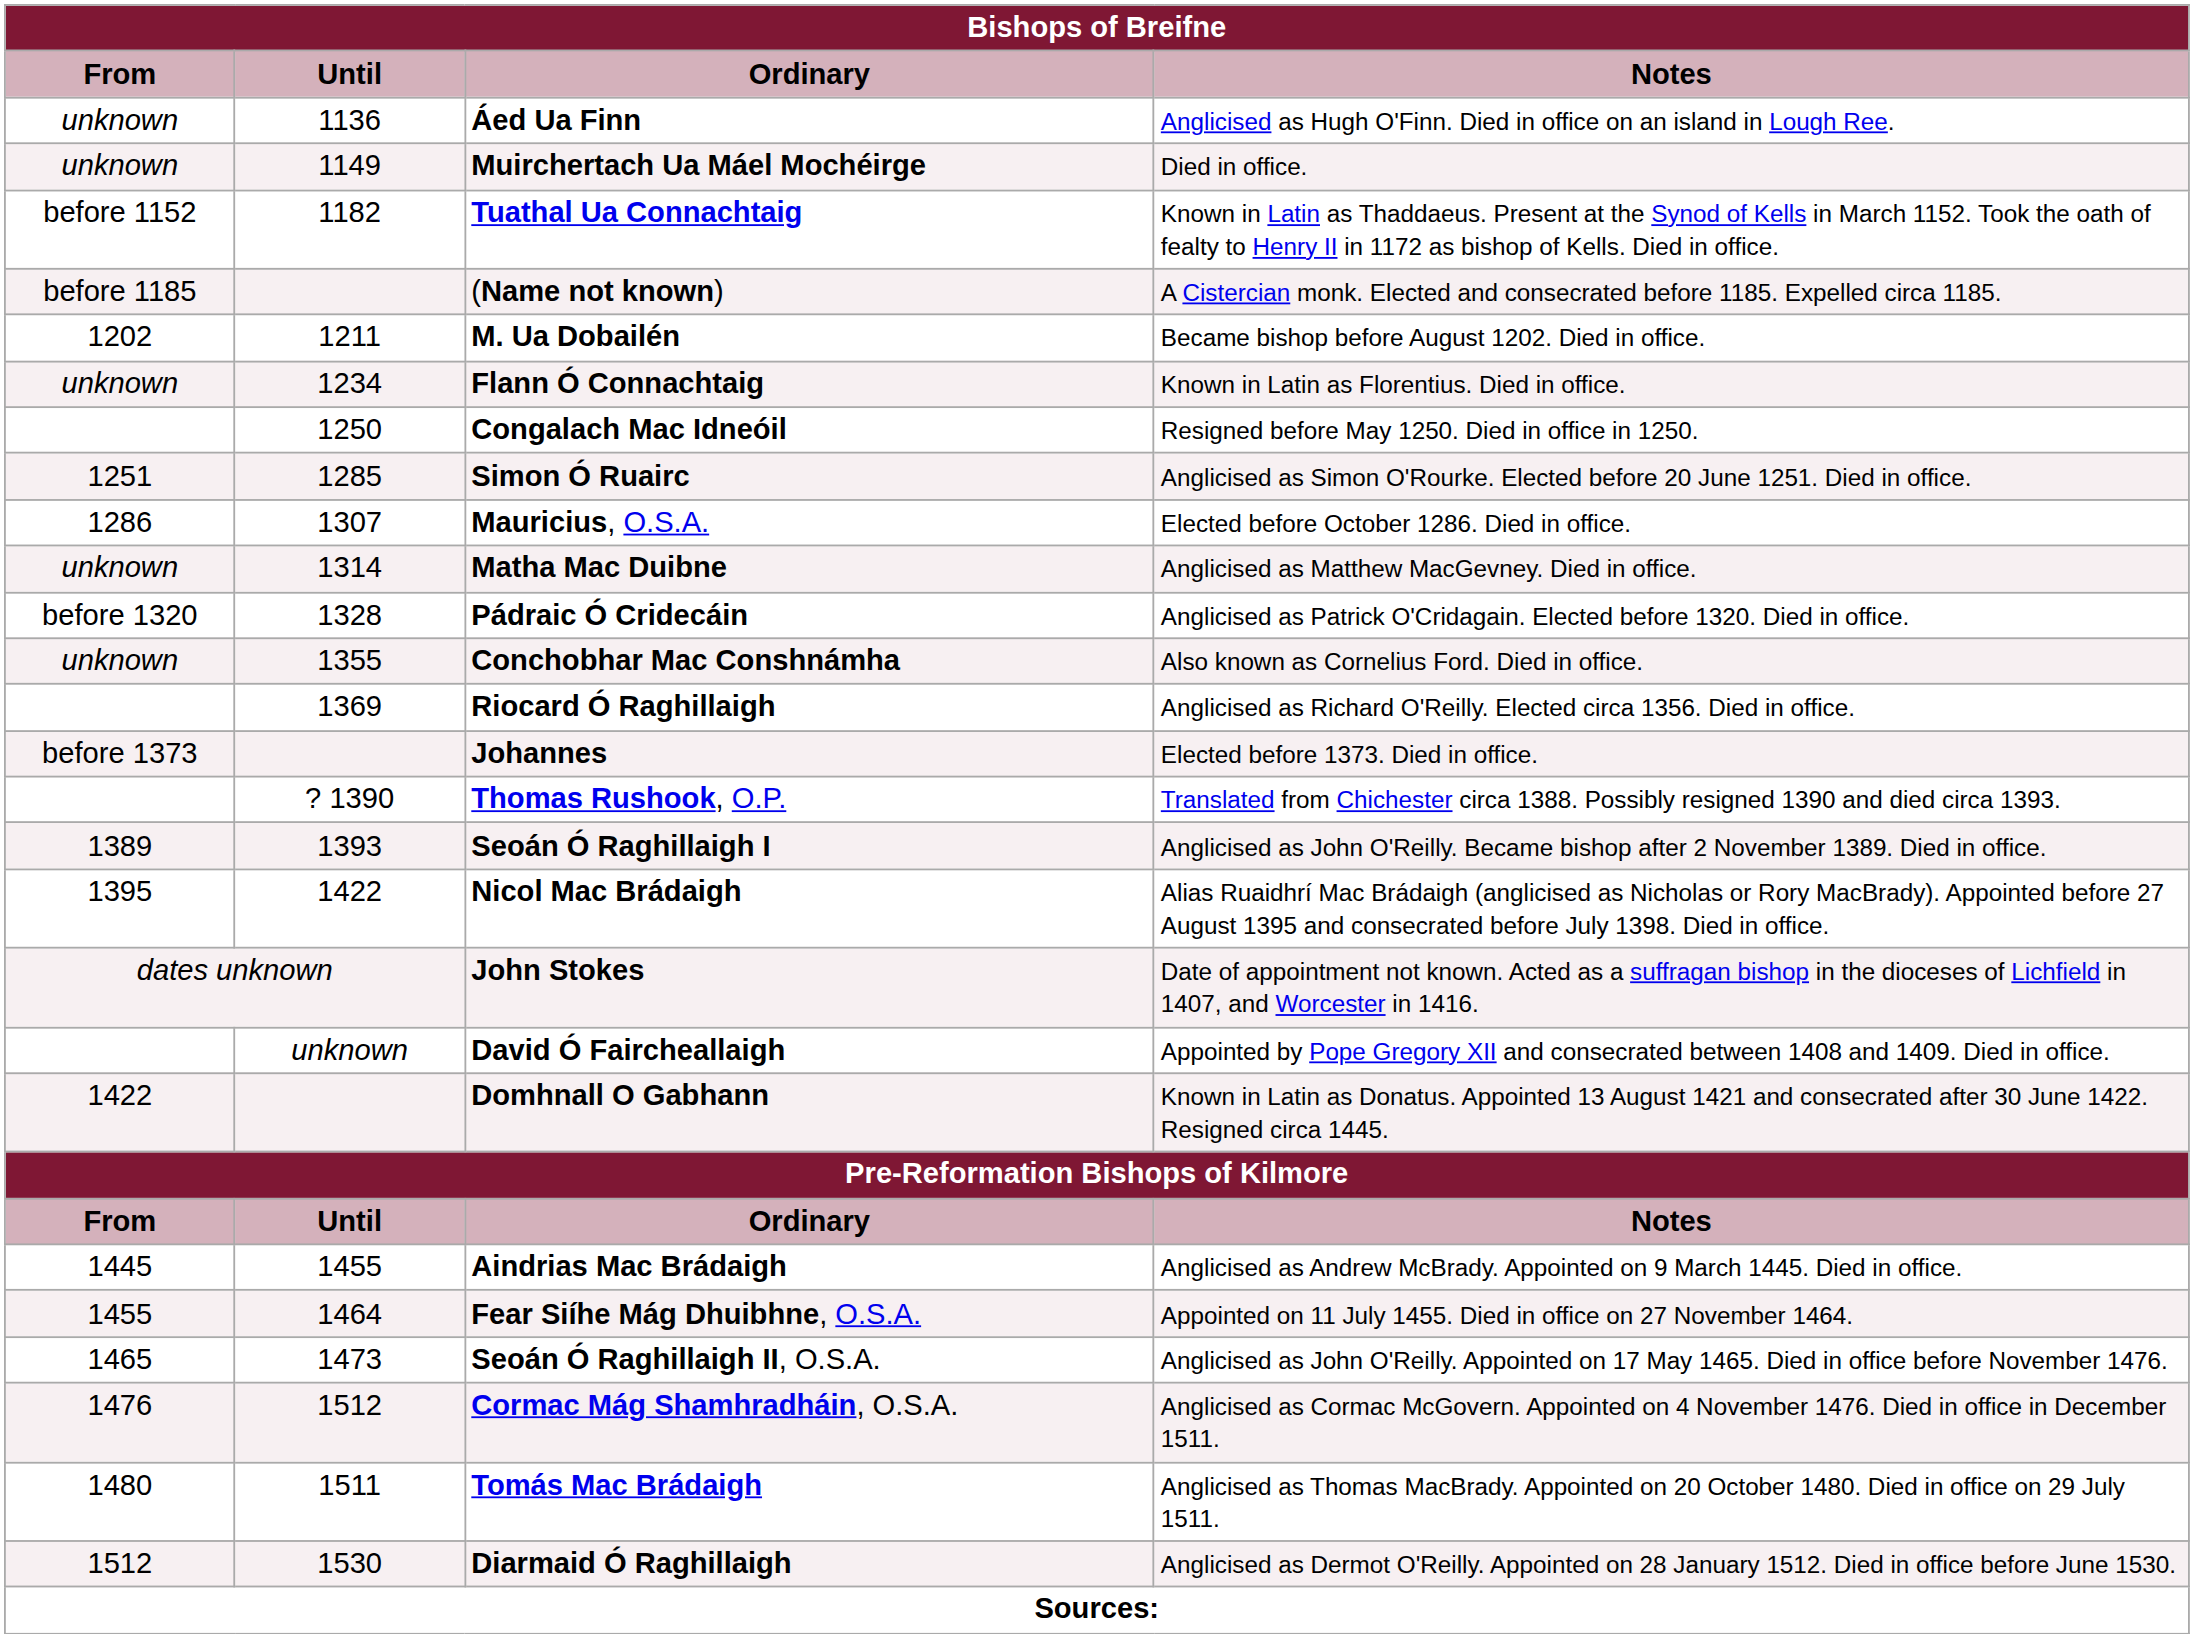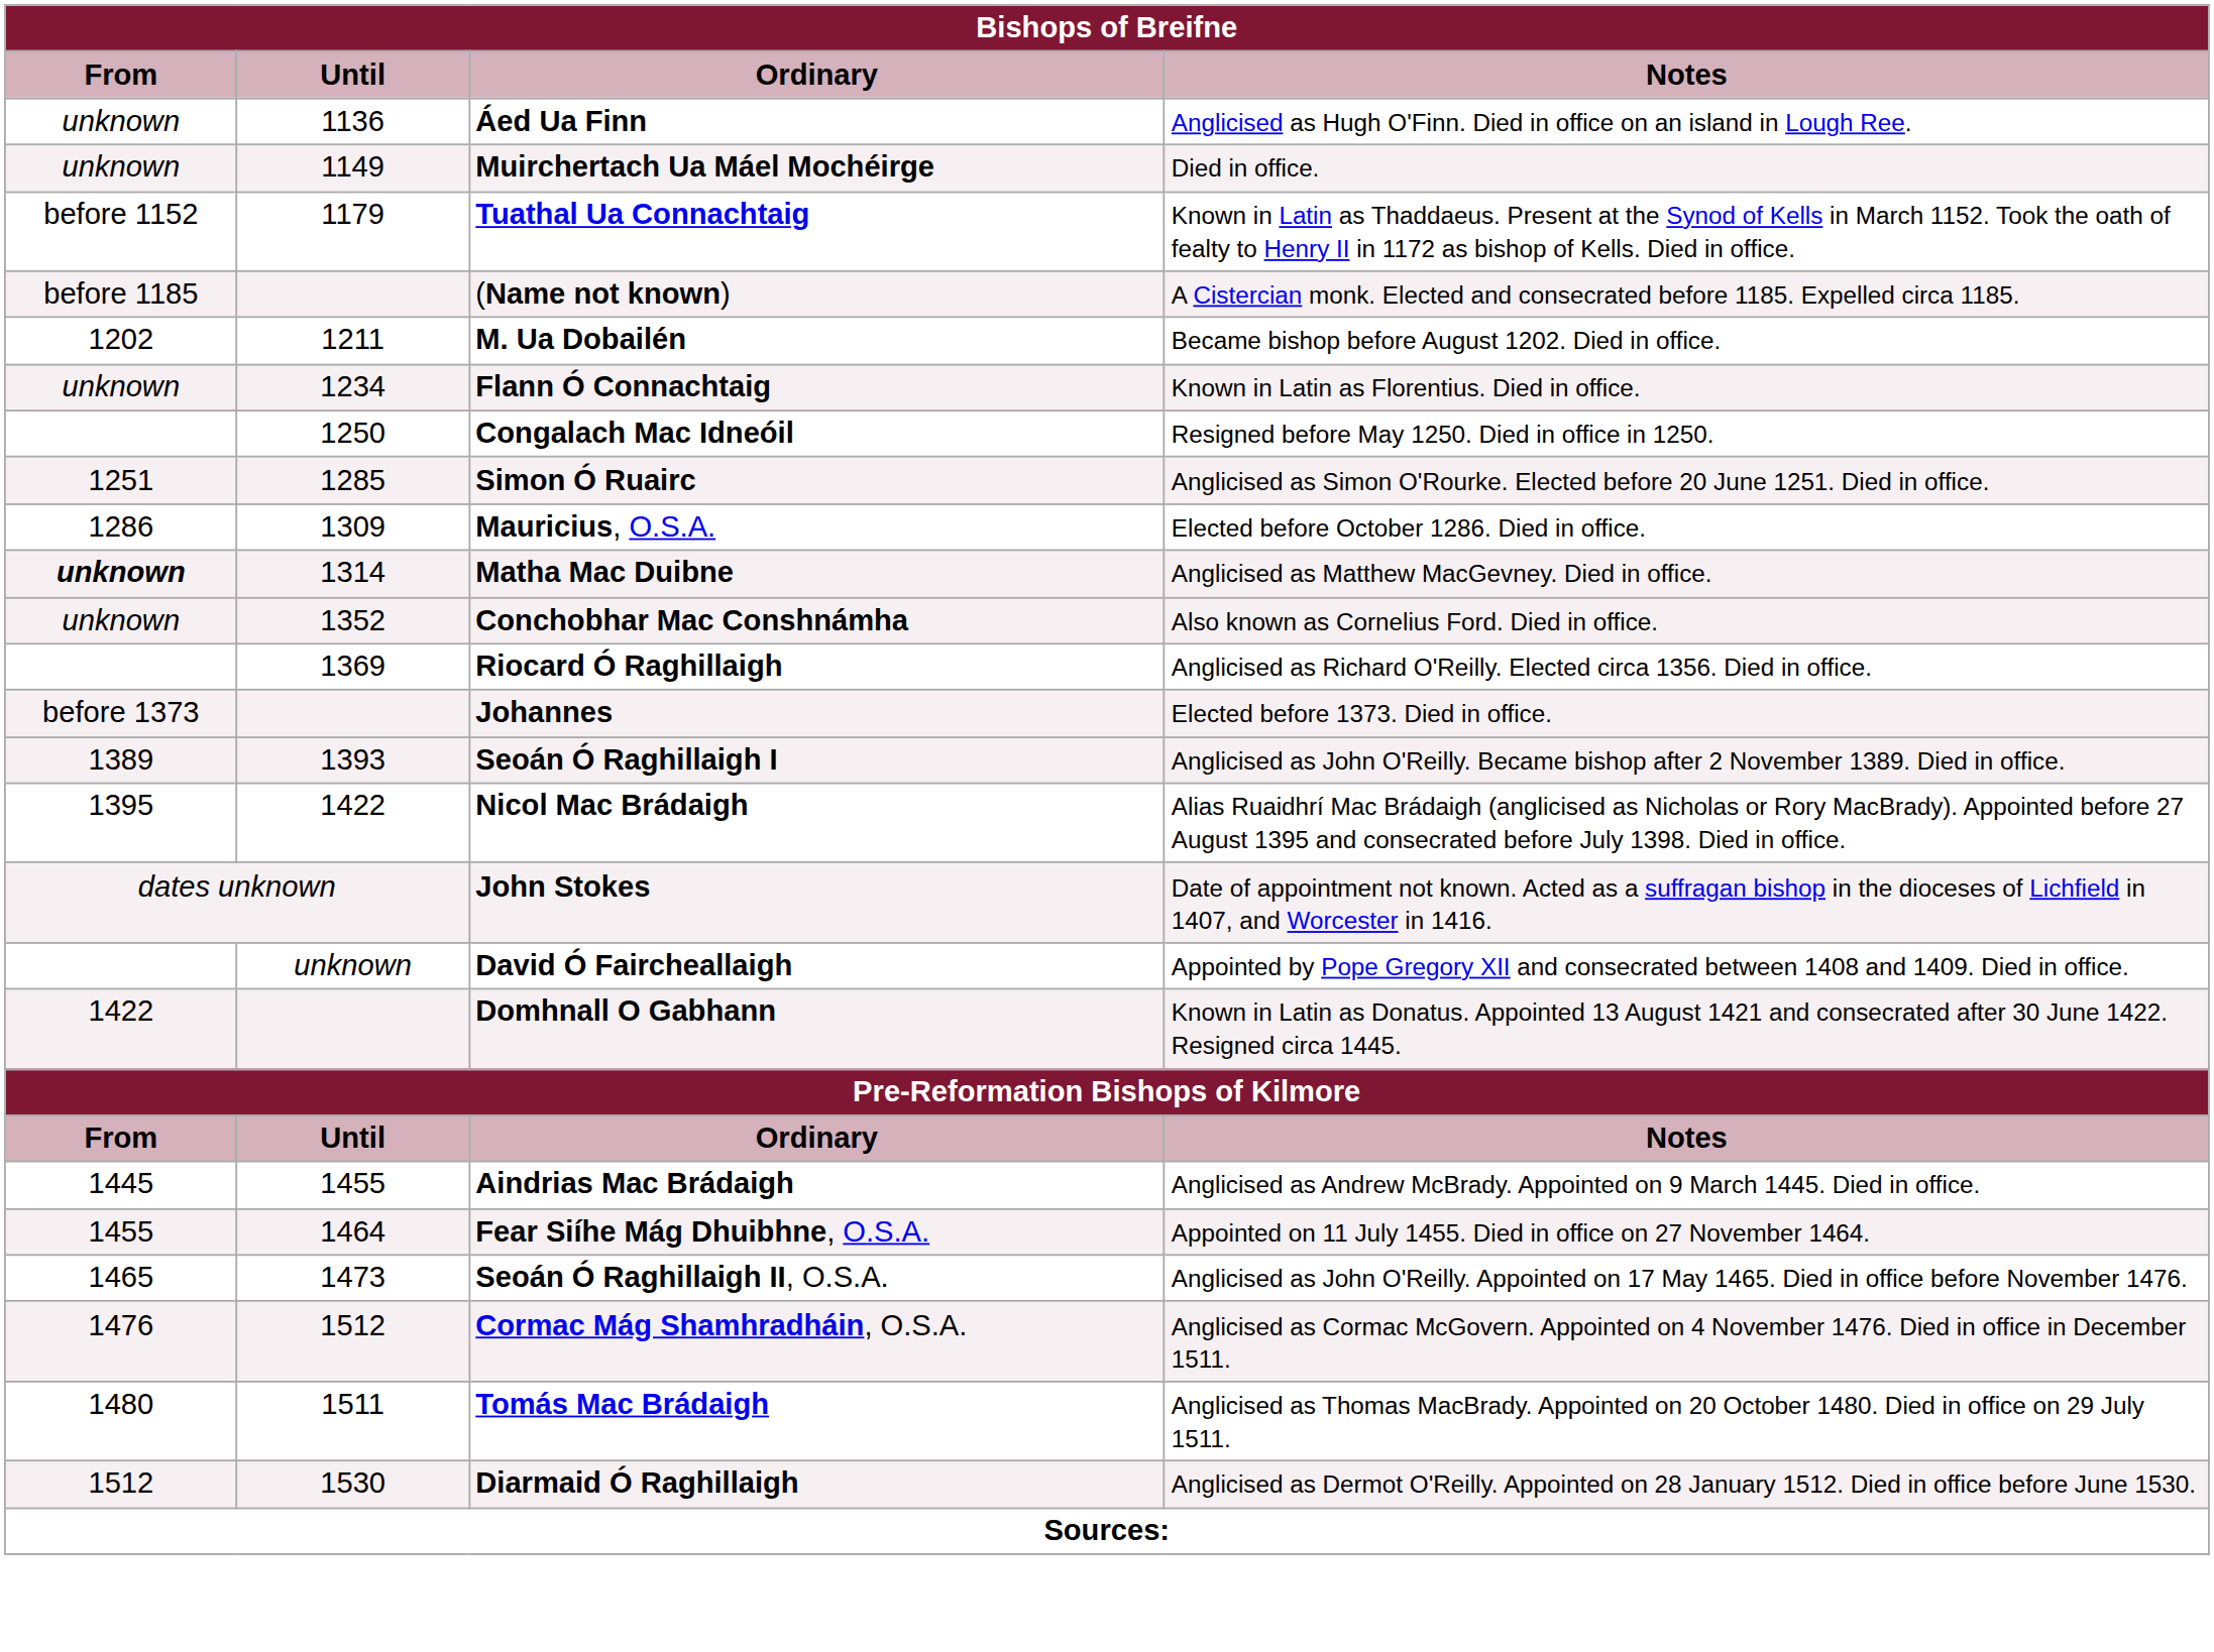 <table class="wikitable" style="width:95%;" border="1" cellpadding="2">
 <tr>
 <th colspan="4" style="background-color: #7F1734; color: white;">Bishops of Breifne</th>
 </tr>
 <tr align=center>
 <th style="background-color: #D4B1BB; width: 10%;">From</th>
 <th style="background-color: #D4B1BB; width: 10%;">Until</th>
 <th style="background-color: #D4B1BB; width: 30%;">Ordinary</th>
 <th style="background-color: #D4B1BB; width: 45%;">Notes</th>
 </tr>
 <tr valign=top bgcolor="white">
 <td align=center><em>unknown</em></td>
 <td align=center>1136</td>
 <td><strong>Áed Ua Finn</strong></td>
 <td><small><a href='#'>Anglicised</a> as Hugh O'Finn. Died in office on an island in <a href='#'>Lough Ree</a>.</small></td>
 </tr>
 <tr valign=top bgcolor="#F7F0F2">
 <td align=center><em>unknown</em></td>
 <td align=center>1149</td>
 <td><strong>Muirchertach Ua Máel Mochéirge</strong></td>
 <td><small>Died in office.</small></td>
 </tr>
 <tr valign=top bgcolor="white">
 <td align=center>before 1152</td>
-<td align=center>1182</td>
+<td align=center>1179</td>
 <td><strong><a href='#'>Tuathal Ua Connachtaig</a></strong></td>
 <td><small>Known in <a href='#'>Latin</a> as Thaddaeus. Present at the <a href='#'>Synod of Kells</a> in March 1152. Took the oath of fealty to <a href='#'>Henry II</a> in 1172 as bishop of Kells. Died in office. </small></td>
 </tr>
 <tr valign=top bgcolor="#F7F0F2">
 <td align=center>before 1185</td>
 <td align=center></td>
 <td>(<strong>Name not known</strong>) </td>
 <td><small>A <a href='#'>Cistercian</a> monk. Elected and consecrated before 1185. Expelled circa 1185.</small></td>
 </tr>
 <tr valign=top bgcolor="white">
 <td align=center>1202</td>
 <td align=center>1211</td>
 <td><strong>M. Ua Dobailén</strong> </td>
 <td><small>Became bishop before August 1202. Died in office.</small></td>
 </tr>
 <tr valign=top bgcolor="#F7F0F2">
 <td align=center><em>unknown</em></td>
 <td align=center>1234</td>
 <td><strong>Flann Ó Connachtaig</strong></td>
 <td><small>Known in Latin as Florentius. Died in office. </small></td>
 </tr>
 <tr valign=top bgcolor="white">
 <td align=center></td>
 <td align=center>1250</td>
 <td><strong>Congalach Mac Idneóil</strong></td>
 <td><small>Resigned before May 1250. Died in office in 1250.</small></td>
 </tr>
 <tr valign=top bgcolor="#F7F0F2">
 <td align=center>1251</td>
 <td align=center>1285</td>
 <td><strong>Simon Ó Ruairc</strong></td>
 <td><small>Anglicised as Simon O'Rourke. Elected before 20 June 1251. Died in office.</small></td>
 </tr>
 <tr valign=top bgcolor="white">
 <td align=center>1286</td>
-<td align=center>1307</td>
+<td align=center>1309</td>
 <td><strong>Mauricius</strong>, <a href='#'>O.S.A.</a></td>
 <td><small>Elected before October 1286. Died in office.</small></td>
 </tr>
 <tr valign=top bgcolor="#F7F0F2">
-<td align=center><em>unknown</em></td>
+<td align=center><strong><em>unknown</em></strong></td>
 <td align=center>1314</td>
 <td><strong>Matha Mac Duibne</strong></td>
 <td><small>Anglicised as Matthew MacGevney. Died in office.</small></td>
 </tr>
-<tr valign=top bgcolor="white">
-<td align=center>before 1320</td>
-<td align=center>1328</td>
-<td><strong>Pádraic Ó Cridecáin</strong></td>
-<td><small>Anglicised as Patrick O'Cridagain. Elected before 1320. Died in office.</small></td>
-</tr>
 <tr valign=top bgcolor="#F7F0F2">
 <td align=center><em>unknown</em></td>
-<td align=center>1355</td>
+<td align=center>1352</td>
 <td><strong>Conchobhar Mac Conshnámha</strong></td>
 <td><small>Also known as Cornelius Ford. Died in office. </small></td>
 </tr>
 <tr valign=top bgcolor="white">
 <td align=center></td>
 <td align=center>1369</td>
 <td><strong>Riocard Ó Raghillaigh</strong></td>
 <td><small>Anglicised as Richard O'Reilly. Elected circa 1356. Died in office. </small></td>
 </tr>
 <tr valign=top bgcolor="#F7F0F2">
 <td align=center>before 1373</td>
 <td align=center></td>
 <td><strong>Johannes</strong></td>
 <td><small>Elected before 1373. Died in office.</small></td>
-</tr>
-<tr valign=top bgcolor="white">
-<td align=center></td>
-<td align=center>? 1390</td>
-<td><strong><a href='#'>Thomas Rushook</a></strong>, <a href='#'>O.P.</a></td>
-<td><small><a href='#'>Translated</a> from <a href='#'>Chichester</a> circa 1388. Possibly resigned 1390 and died circa 1393.</small></td>
 </tr>
 <tr valign=top bgcolor="#F7F0F2">
 <td align=center>1389</td>
 <td align=center>1393</td>
 <td><strong>Seoán Ó Raghillaigh I</strong></td>
 <td><small>Anglicised as John O'Reilly. Became bishop after 2 November 1389. Died in office.</small></td>
 </tr>
 <tr valign=top bgcolor="white">
 <td align=center>1395</td>
 <td align=center>1422</td>
 <td><strong>Nicol Mac Brádaigh</strong></td>
 <td><small>Alias Ruaidhrí Mac Brádaigh (anglicised as Nicholas or Rory MacBrady). Appointed before 27 August 1395 and consecrated before July 1398. Died in office.</small></td>
 </tr>
 <tr valign=top bgcolor="#F7F0F2">
 <td colspan=2 align=center><em>dates unknown</em></td>
 <td><strong>John Stokes</strong></td>
 <td><small>Date of appointment not known. Acted as a <a href='#'>suffragan bishop</a> in the dioceses of <a href='#'>Lichfield</a> in 1407, and <a href='#'>Worcester</a> in 1416.</small></td>
 </tr>
 <tr valign=top bgcolor="white">
 <td align=center></td>
 <td align=center><em>unknown</em></td>
 <td><strong>David Ó Faircheallaigh</strong></td>
 <td><small>Appointed by <a href='#'>Pope Gregory XII</a> and consecrated between 1408 and 1409. Died in office.</small></td>
 </tr>
 <tr valign=top bgcolor="#F7F0F2">
 <td align=center>1422</td>
 <td align=center></td>
 <td><strong>Domhnall O Gabhann</strong></td>
 <td><small>Known in Latin as Donatus. Appointed 13 August 1421 and consecrated after 30 June 1422. Resigned circa 1445.</small></td>
 </tr>
 <tr valign=top>
 <th colspan="4" style="background-color: #7F1734; color: white;">Pre-Reformation Bishops of Kilmore</th>
 </tr>
 <tr valign=top>
 <th style="background-color: #D4B1BB; width: 10%;">From</th>
 <th style="background-color: #D4B1BB; width: 10%;">Until</th>
 <th style="background-color: #D4B1BB; width: 30%;">Ordinary</th>
 <th style="background-color: #D4B1BB; width: 45%;">Notes</th>
 </tr>
 <tr valign=top bgcolor="white">
 <td align=center>1445</td>
 <td align=center>1455</td>
 <td><strong>Aindrias Mac Brádaigh</strong></td>
 <td><small>Anglicised as Andrew McBrady. Appointed on 9 March 1445. Died in office.</small></td>
 </tr>
 <tr valign=top bgcolor="#F7F0F2">
 <td align=center>1455</td>
 <td align=center>1464</td>
 <td><strong>Fear Siíhe Mág Dhuibhne</strong>, <a href='#'>O.S.A.</a></td>
 <td><small>Appointed on 11 July 1455. Died in office on 27 November 1464.</small></td>
 </tr>
 <tr valign=top bgcolor="white">
 <td align=center>1465</td>
 <td align=center>1473</td>
 <td><strong>Seoán Ó Raghillaigh II</strong>, O.S.A.</td>
 <td><small>Anglicised as John O'Reilly. Appointed on 17 May 1465. Died in office before November 1476.</small></td>
 </tr>
 <tr valign=top bgcolor="#F7F0F2">
 <td align=center>1476</td>
 <td align=center>1512</td>
 <td><strong><a href='#'>Cormac Mág Shamhradháin</a></strong>, O.S.A. </td>
 <td><small>Anglicised as Cormac McGovern. Appointed on 4 November 1476. Died in office in December 1511.</small></td>
 </tr>
 <tr valign=top bgcolor="white">
 <td align=center>1480</td>
 <td align=center>1511</td>
 <td><strong><a href='#'>Tomás Mac Brádaigh</a></strong> </td>
 <td><small>Anglicised as Thomas MacBrady. Appointed on 20 October 1480. Died in office on 29 July 1511.</small></td>
 </tr>
 <tr valign=top bgcolor="#F7F0F2">
 <td align=center>1512</td>
 <td align=center>1530</td>
 <td><strong>Diarmaid Ó Raghillaigh</strong></td>
 <td><small>Anglicised as Dermot O'Reilly. Appointed on 28 January 1512. Died in office before June 1530.</small></td>
 </tr>
 <tr valign=top bgcolor="white">
 <td colspan="4" style="text-align: center;"><strong>Sources:</strong> </td>
 </tr>
 </table>
